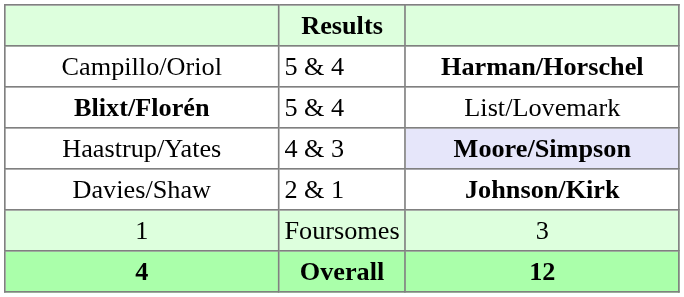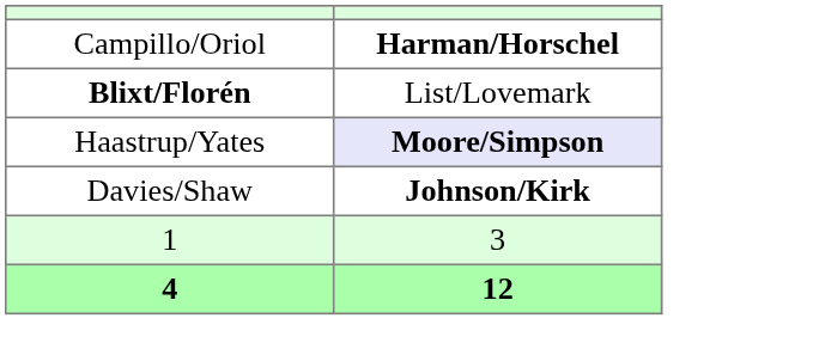 <table border="1" cellpadding="3" style="border-collapse:collapse; text-align:center;">
 <tr style="background:#ddffdd;">
 <th width=160></th>
-<th>Results</th>
 <th width=160></th>
 </tr>
 <tr>
 <td>Campillo/Oriol</td>
-<td align=left> 5 & 4</td>
 <td><strong>Harman/Horschel</strong></td>
 </tr>
 <tr>
 <td><strong>Blixt/Florén</strong></td>
-<td align=left> 5 & 4</td>
 <td>List/Lovemark</td>
 </tr>
 <tr>
 <td>Haastrup/Yates</td>
-<td align=left> 4 & 3</td>
 <td style="background: lavender;"><strong>Moore/Simpson</strong></td>
 </tr>
 <tr>
 <td>Davies/Shaw</td>
-<td align=left> 2 & 1</td>
 <td><strong>Johnson/Kirk</strong></td>
 </tr>
 <tr style="background:#ddffdd;">
 <td>1</td>
-<td>Foursomes</td>
 <td>3</td>
 </tr>
 <tr style="background:#aaffaa;">
 <th>4</th>
-<th>Overall</th>
 <th>12</th>
 </tr>
 </table>
